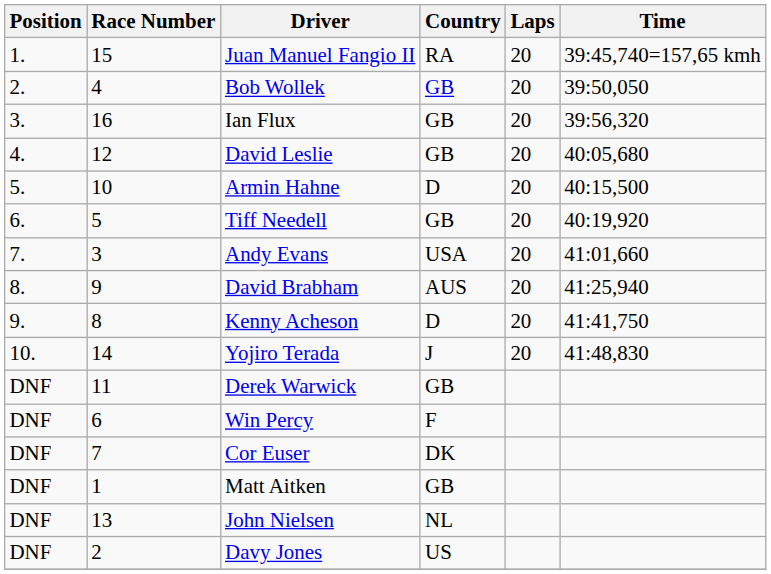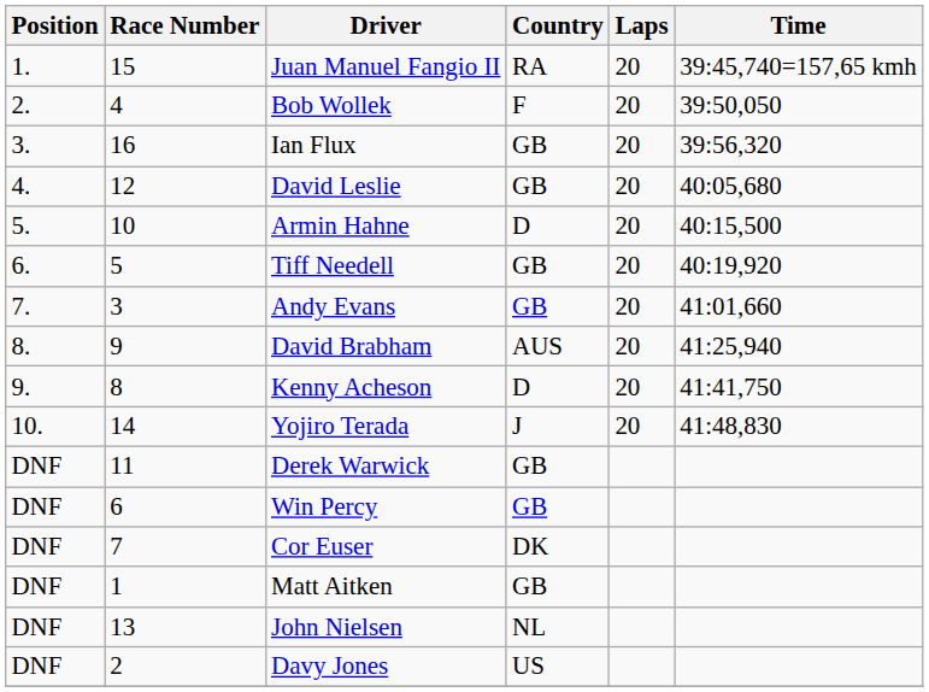 <table class="wikitable">
 <tr>
 <th>Position</th>
 <th>Race Number</th>
 <th>Driver</th>
 <th>Country</th>
 <th>Laps</th>
 <th>Time</th>
 </tr>
 <tr>
 <td>1.</td>
 <td>15</td>
 <td><a href='#'>Juan Manuel Fangio II</a></td>
 <td>RA</td>
 <td>20</td>
 <td>39:45,740=157,65 kmh</td>
 </tr>
 <tr>
 <td>2.</td>
 <td>4</td>
 <td><a href='#'>Bob Wollek</a></td>
-<td><a href='#'>GB</a></td>
+<td>F</td>
 <td>20</td>
 <td>39:50,050</td>
 </tr>
 <tr>
 <td>3.</td>
 <td>16</td>
 <td>Ian Flux</td>
 <td>GB</td>
 <td>20</td>
 <td>39:56,320</td>
 </tr>
 <tr>
 <td>4.</td>
 <td>12</td>
 <td><a href='#'>David Leslie</a></td>
 <td>GB</td>
 <td>20</td>
 <td>40:05,680</td>
 </tr>
 <tr>
 <td>5.</td>
 <td>10</td>
 <td><a href='#'>Armin Hahne</a></td>
 <td>D</td>
 <td>20</td>
 <td>40:15,500</td>
 </tr>
 <tr>
 <td>6.</td>
 <td>5</td>
 <td><a href='#'>Tiff Needell</a></td>
 <td>GB</td>
 <td>20</td>
 <td>40:19,920</td>
 </tr>
 <tr>
 <td>7.</td>
 <td>3</td>
 <td><a href='#'>Andy Evans</a></td>
-<td>USA</td>
+<td><a href='#'>GB</a></td>
 <td>20</td>
 <td>41:01,660</td>
 </tr>
 <tr>
 <td>8.</td>
 <td>9</td>
 <td><a href='#'>David Brabham</a></td>
 <td>AUS</td>
 <td>20</td>
 <td>41:25,940</td>
 </tr>
 <tr>
 <td>9.</td>
 <td>8</td>
 <td><a href='#'>Kenny Acheson</a></td>
 <td>D</td>
 <td>20</td>
 <td>41:41,750</td>
 </tr>
 <tr>
 <td>10.</td>
 <td>14</td>
 <td><a href='#'>Yojiro Terada</a></td>
 <td>J</td>
 <td>20</td>
 <td>41:48,830</td>
 </tr>
 <tr>
 <td>DNF</td>
 <td>11</td>
 <td><a href='#'>Derek Warwick</a></td>
 <td>GB</td>
 <td></td>
 <td></td>
 </tr>
 <tr>
 <td>DNF</td>
 <td>6</td>
 <td><a href='#'>Win Percy</a></td>
-<td>F</td>
+<td><a href='#'>GB</a></td>
 <td></td>
 <td></td>
 </tr>
 <tr>
 <td>DNF</td>
 <td>7</td>
 <td><a href='#'>Cor Euser</a></td>
 <td>DK</td>
 <td></td>
 <td></td>
 </tr>
 <tr>
 <td>DNF</td>
 <td>1</td>
 <td>Matt Aitken</td>
 <td>GB</td>
 <td></td>
 <td></td>
 </tr>
 <tr>
 <td>DNF</td>
 <td>13</td>
 <td><a href='#'>John Nielsen</a></td>
 <td>NL</td>
 <td></td>
 <td></td>
 </tr>
 <tr>
 <td>DNF</td>
 <td>2</td>
 <td><a href='#'>Davy Jones</a></td>
 <td>US</td>
 <td></td>
 <td></td>
 </tr>
 <tr>
 </tr>
 </table>
